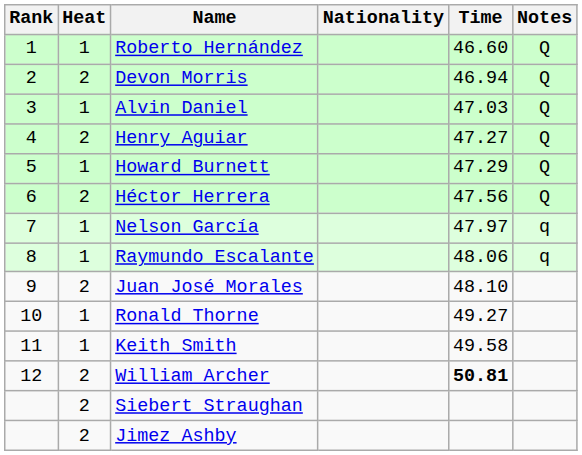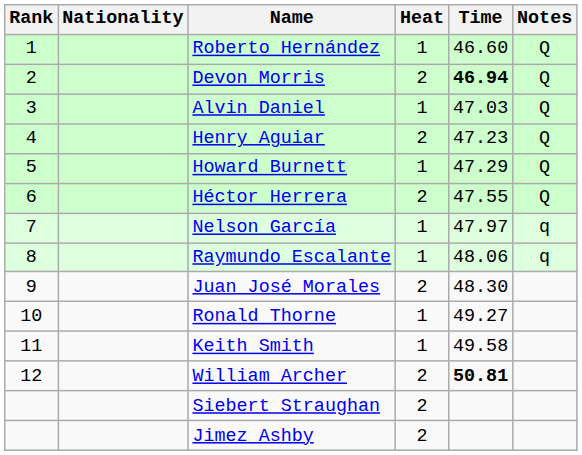 <table class="wikitable sortable" style="text-align:center; font-size:95%">
 <tr>
 <th>Rank</th>
+<th>Nationality</th>
+<th>Name</th>
 <th>Heat</th>
-<th>Name</th>
-<th>Nationality</th>
 <th>Time</th>
 <th>Notes</th>
 </tr>
 <tr bgcolor=ccffcc>
 <td>1</td>
+<td align=left></td>
+<td align=left><a href='#'>Roberto Hernández</a></td>
 <td>1</td>
-<td align=left><a href='#'>Roberto Hernández</a></td>
-<td align=left></td>
 <td>46.60</td>
 <td>Q</td>
 </tr>
 <tr bgcolor=ccffcc>
 <td>2</td>
+<td align=left></td>
+<td align=left><a href='#'>Devon Morris</a></td>
 <td>2</td>
-<td align=left><a href='#'>Devon Morris</a></td>
-<td align=left></td>
-<td>46.94</td>
+<td><strong>46.94</strong></td>
 <td>Q</td>
 </tr>
 <tr bgcolor=ccffcc>
 <td>3</td>
+<td align=left></td>
+<td align=left><a href='#'>Alvin Daniel</a></td>
 <td>1</td>
-<td align=left><a href='#'>Alvin Daniel</a></td>
-<td align=left></td>
 <td>47.03</td>
 <td>Q</td>
 </tr>
 <tr bgcolor=ccffcc>
 <td>4</td>
+<td align=left></td>
+<td align=left><a href='#'>Henry Aguiar</a></td>
 <td>2</td>
-<td align=left><a href='#'>Henry Aguiar</a></td>
-<td align=left></td>
-<td>47.27</td>
+<td>47.23</td>
 <td>Q</td>
 </tr>
 <tr bgcolor=ccffcc>
 <td>5</td>
+<td align=left></td>
+<td align=left><a href='#'>Howard Burnett</a></td>
 <td>1</td>
-<td align=left><a href='#'>Howard Burnett</a></td>
-<td align=left></td>
 <td>47.29</td>
 <td>Q</td>
 </tr>
 <tr bgcolor=ccffcc>
 <td>6</td>
+<td align=left></td>
+<td align=left><a href='#'>Héctor Herrera</a></td>
 <td>2</td>
-<td align=left><a href='#'>Héctor Herrera</a></td>
-<td align=left></td>
-<td>47.56</td>
+<td>47.55</td>
 <td>Q</td>
 </tr>
 <tr bgcolor=ddffdd>
 <td>7</td>
+<td align=left></td>
+<td align=left><a href='#'>Nelson García</a></td>
 <td>1</td>
-<td align=left><a href='#'>Nelson García</a></td>
-<td align=left></td>
 <td>47.97</td>
 <td>q</td>
 </tr>
 <tr bgcolor=ddffdd>
 <td>8</td>
+<td align=left></td>
+<td align=left><a href='#'>Raymundo Escalante</a></td>
 <td>1</td>
-<td align=left><a href='#'>Raymundo Escalante</a></td>
-<td align=left></td>
 <td>48.06</td>
 <td>q</td>
 </tr>
 <tr>
 <td>9</td>
+<td align=left></td>
+<td align=left><a href='#'>Juan José Morales</a></td>
 <td>2</td>
-<td align=left><a href='#'>Juan José Morales</a></td>
-<td align=left></td>
-<td>48.10</td>
+<td>48.30</td>
 <td></td>
 </tr>
 <tr>
 <td>10</td>
+<td align=left></td>
+<td align=left><a href='#'>Ronald Thorne</a></td>
 <td>1</td>
-<td align=left><a href='#'>Ronald Thorne</a></td>
-<td align=left></td>
 <td>49.27</td>
 <td></td>
 </tr>
 <tr>
 <td>11</td>
+<td align=left></td>
+<td align=left><a href='#'>Keith Smith</a></td>
 <td>1</td>
-<td align=left><a href='#'>Keith Smith</a></td>
-<td align=left></td>
 <td>49.58</td>
 <td></td>
 </tr>
 <tr>
 <td>12</td>
+<td align=left></td>
+<td align=left><a href='#'>William Archer</a></td>
 <td>2</td>
-<td align=left><a href='#'>William Archer</a></td>
-<td align=left></td>
 <td><strong>50.81</strong></td>
 <td></td>
 </tr>
 <tr>
 <td></td>
+<td align=left></td>
+<td align=left><a href='#'>Siebert Straughan</a></td>
 <td>2</td>
-<td align=left><a href='#'>Siebert Straughan</a></td>
-<td align=left></td>
 <td></td>
 <td></td>
 </tr>
 <tr>
 <td></td>
+<td align=left></td>
+<td align=left><a href='#'>Jimez Ashby</a></td>
 <td>2</td>
-<td align=left><a href='#'>Jimez Ashby</a></td>
-<td align=left></td>
 <td></td>
 <td></td>
 </tr>
 </table>
